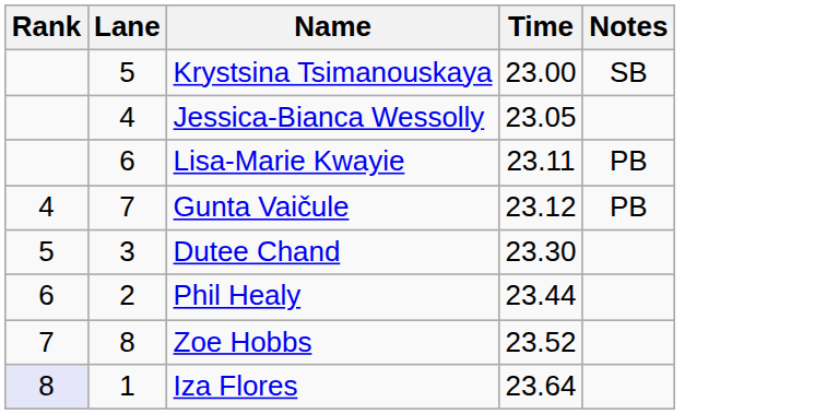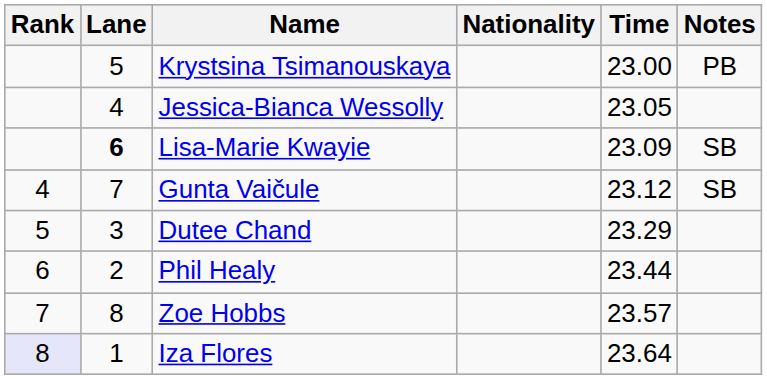 <table class="wikitable sortable" style="text-align:center">
 <tr>
 <th>Rank</th>
 <th>Lane</th>
 <th>Name</th>
+<th>Nationality</th>
 <th>Time</th>
 <th>Notes</th>
 </tr>
 <tr>
 <td></td>
 <td>5</td>
 <td align=left><a href='#'>Krystsina Tsimanouskaya</a></td>
+<td align=left></td>
 <td>23.00</td>
-<td>SB</td>
+<td>PB</td>
 </tr>
 <tr>
 <td></td>
 <td>4</td>
 <td align=left><a href='#'>Jessica-Bianca Wessolly</a></td>
+<td align=left></td>
 <td>23.05</td>
 <td></td>
 </tr>
 <tr>
 <td></td>
-<td>6</td>
+<td><strong>6</strong></td>
 <td align=left><a href='#'>Lisa-Marie Kwayie</a></td>
-<td>23.11</td>
-<td>PB</td>
+<td align=left></td>
+<td>23.09</td>
+<td>SB</td>
 </tr>
 <tr>
 <td>4</td>
 <td>7</td>
 <td align=left><a href='#'>Gunta Vaičule</a></td>
+<td align=left></td>
 <td>23.12</td>
-<td>PB</td>
+<td>SB</td>
 </tr>
 <tr>
 <td>5</td>
 <td>3</td>
 <td align=left><a href='#'>Dutee Chand</a></td>
-<td>23.30</td>
+<td align=left></td>
+<td>23.29</td>
 <td></td>
 </tr>
 <tr>
 <td>6</td>
 <td>2</td>
 <td align=left><a href='#'>Phil Healy</a></td>
+<td align=left></td>
 <td>23.44</td>
 <td></td>
 </tr>
 <tr>
 <td>7</td>
 <td>8</td>
 <td align=left><a href='#'>Zoe Hobbs</a></td>
-<td>23.52</td>
+<td align=left></td>
+<td>23.57</td>
 <td></td>
 </tr>
 <tr>
 <td style="background: lavender;">8</td>
 <td>1</td>
 <td align=left><a href='#'>Iza Flores</a></td>
+<td align=left></td>
 <td>23.64</td>
 <td></td>
 </tr>
 </table>
